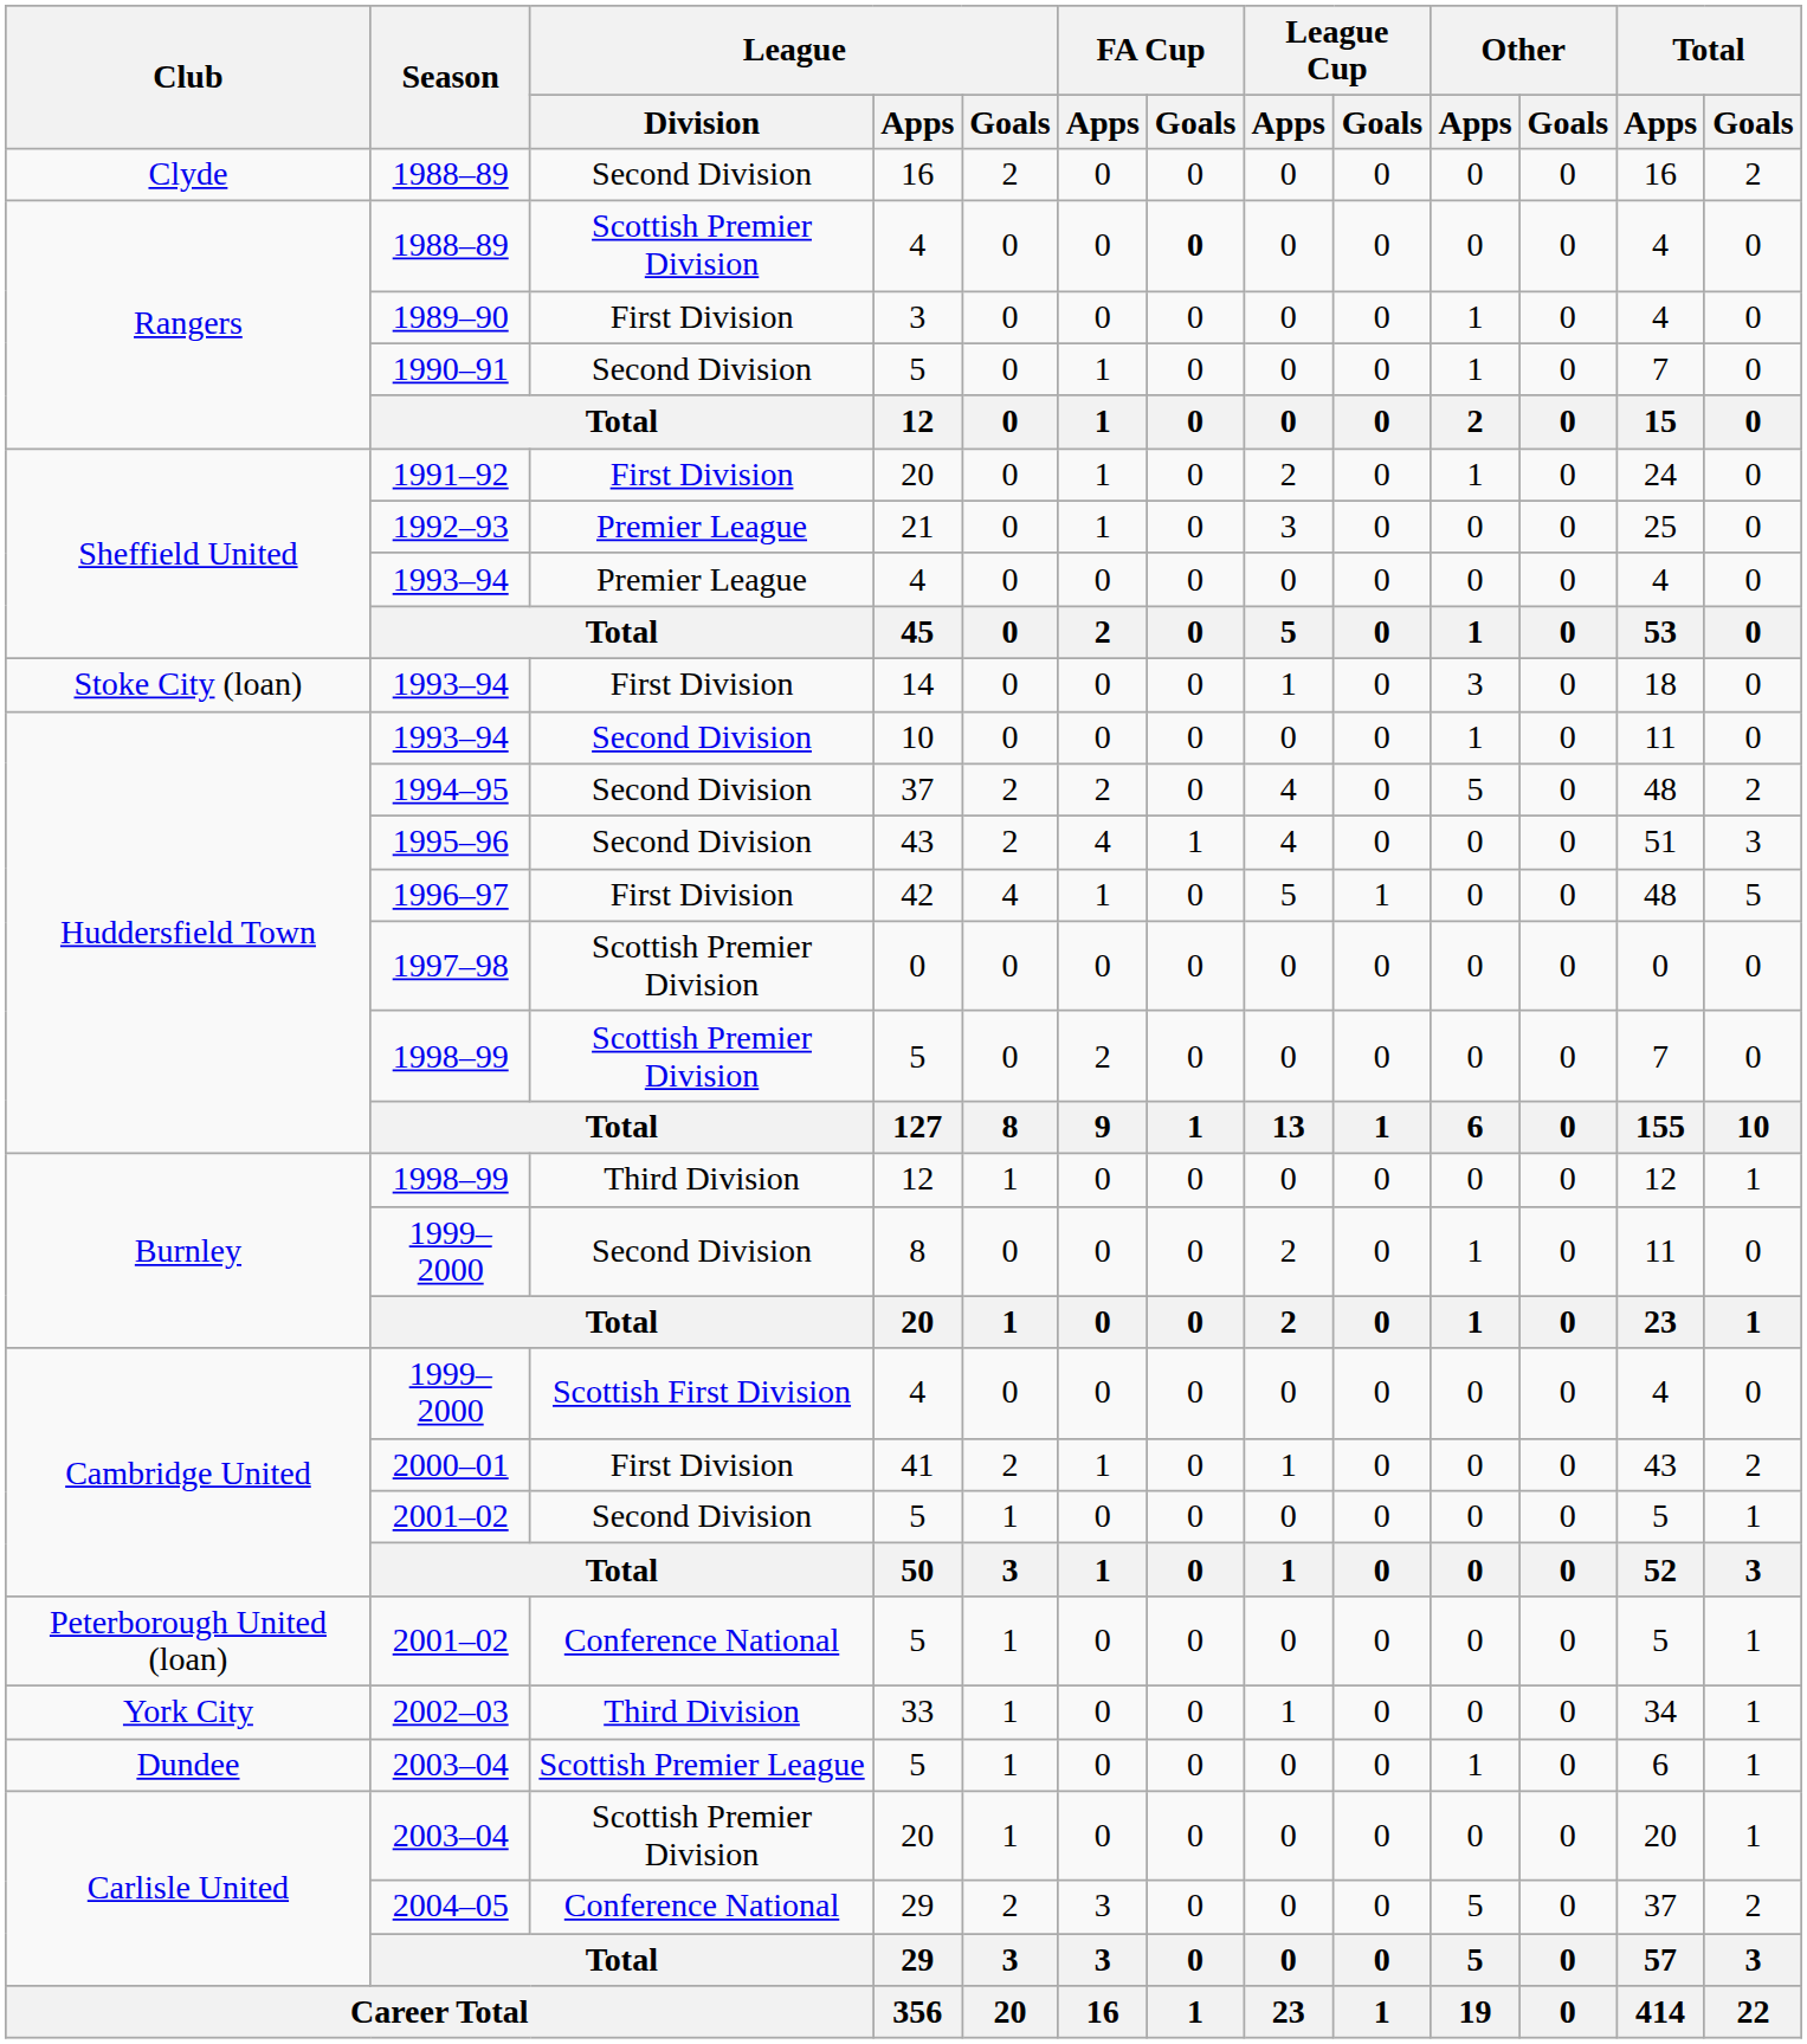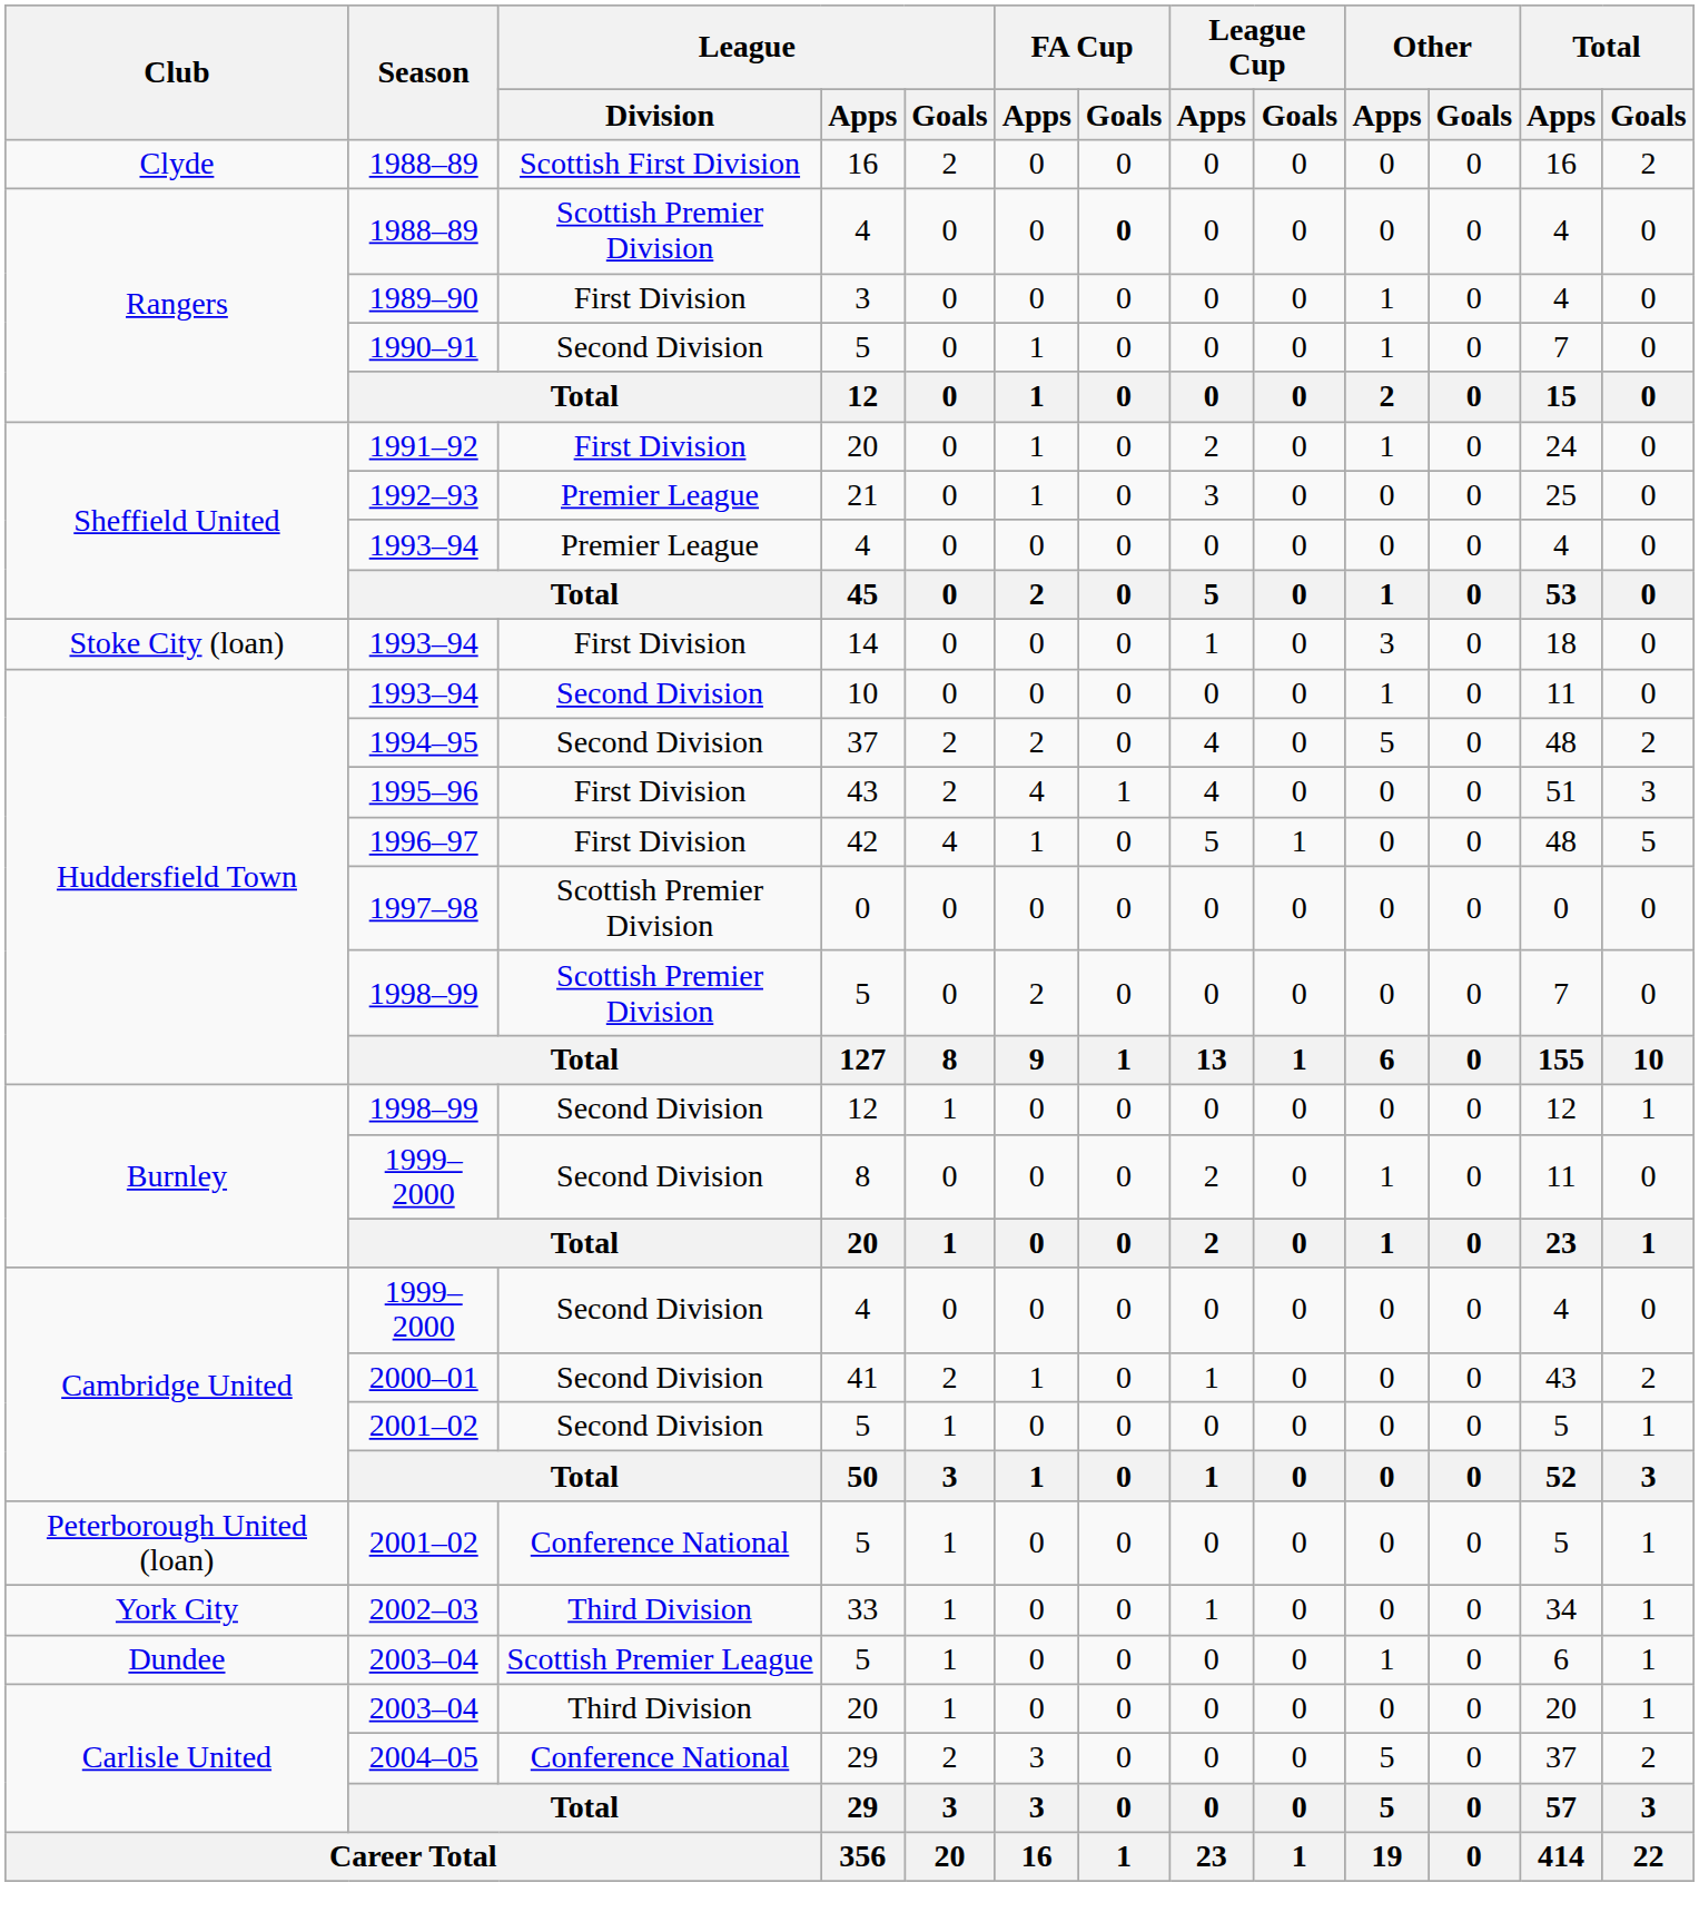 <table class="wikitable" style="text-align: center;">
 <tr>
 <th rowspan="2">Club</th>
 <th rowspan="2">Season</th>
 <th colspan="3">League</th>
 <th colspan="2">FA Cup</th>
 <th colspan="2">League Cup</th>
 <th colspan="2">Other</th>
 <th colspan="2">Total</th>
 </tr>
 <tr>
 <th>Division</th>
 <th>Apps</th>
 <th>Goals</th>
 <th>Apps</th>
 <th>Goals</th>
 <th>Apps</th>
 <th>Goals</th>
 <th>Apps</th>
 <th>Goals</th>
 <th>Apps</th>
 <th>Goals</th>
 </tr>
 <tr>
 <td><a href='#'>Clyde</a></td>
 <td><a href='#'>1988–89</a></td>
-<td>Second Division</td>
+<td><a href='#'>Scottish First Division</a></td>
 <td>16</td>
 <td>2</td>
 <td>0</td>
 <td>0</td>
 <td>0</td>
 <td>0</td>
 <td>0</td>
 <td>0</td>
 <td>16</td>
 <td>2</td>
 </tr>
 <tr>
 <td rowspan="4"><a href='#'>Rangers</a></td>
 <td><a href='#'>1988–89</a></td>
 <td><a href='#'>Scottish Premier Division</a></td>
 <td>4</td>
 <td>0</td>
 <td>0</td>
 <td><strong>0</strong></td>
 <td>0</td>
 <td>0</td>
 <td>0</td>
 <td>0</td>
 <td>4</td>
 <td>0</td>
 </tr>
 <tr>
 <td><a href='#'>1989–90</a></td>
 <td>First Division</td>
 <td>3</td>
 <td>0</td>
 <td>0</td>
 <td>0</td>
 <td>0</td>
 <td>0</td>
 <td>1</td>
 <td>0</td>
 <td>4</td>
 <td>0</td>
 </tr>
 <tr>
 <td><a href='#'>1990–91</a></td>
 <td>Second Division</td>
 <td>5</td>
 <td>0</td>
 <td>1</td>
 <td>0</td>
 <td>0</td>
 <td>0</td>
 <td>1</td>
 <td>0</td>
 <td>7</td>
 <td>0</td>
 </tr>
 <tr>
 <th colspan="2">Total</th>
 <th>12</th>
 <th>0</th>
 <th>1</th>
 <th>0</th>
 <th>0</th>
 <th>0</th>
 <th>2</th>
 <th>0</th>
 <th>15</th>
 <th>0</th>
 </tr>
 <tr>
 <td rowspan="4"><a href='#'>Sheffield United</a></td>
 <td><a href='#'>1991–92</a></td>
 <td><a href='#'>First Division</a></td>
 <td>20</td>
 <td>0</td>
 <td>1</td>
 <td>0</td>
 <td>2</td>
 <td>0</td>
 <td>1</td>
 <td>0</td>
 <td>24</td>
 <td>0</td>
 </tr>
 <tr>
 <td><a href='#'>1992–93</a></td>
 <td><a href='#'>Premier League</a></td>
 <td>21</td>
 <td>0</td>
 <td>1</td>
 <td>0</td>
 <td>3</td>
 <td>0</td>
 <td>0</td>
 <td>0</td>
 <td>25</td>
 <td>0</td>
 </tr>
 <tr>
 <td><a href='#'>1993–94</a></td>
 <td>Premier League</td>
 <td>4</td>
 <td>0</td>
 <td>0</td>
 <td>0</td>
 <td>0</td>
 <td>0</td>
 <td>0</td>
 <td>0</td>
 <td>4</td>
 <td>0</td>
 </tr>
 <tr>
 <th colspan="2">Total</th>
 <th>45</th>
 <th>0</th>
 <th>2</th>
 <th>0</th>
 <th>5</th>
 <th>0</th>
 <th>1</th>
 <th>0</th>
 <th>53</th>
 <th>0</th>
 </tr>
 <tr>
 <td><a href='#'>Stoke City</a> (loan)</td>
 <td><a href='#'>1993–94</a></td>
 <td>First Division</td>
 <td>14</td>
 <td>0</td>
 <td>0</td>
 <td>0</td>
 <td>1</td>
 <td>0</td>
 <td>3</td>
 <td>0</td>
 <td>18</td>
 <td>0</td>
 </tr>
 <tr>
 <td rowspan="7"><a href='#'>Huddersfield Town</a></td>
 <td><a href='#'>1993–94</a></td>
 <td><a href='#'>Second Division</a></td>
 <td>10</td>
 <td>0</td>
 <td>0</td>
 <td>0</td>
 <td>0</td>
 <td>0</td>
 <td>1</td>
 <td>0</td>
 <td>11</td>
 <td>0</td>
 </tr>
 <tr>
 <td><a href='#'>1994–95</a></td>
 <td>Second Division</td>
 <td>37</td>
 <td>2</td>
 <td>2</td>
 <td>0</td>
 <td>4</td>
 <td>0</td>
 <td>5</td>
 <td>0</td>
 <td>48</td>
 <td>2</td>
 </tr>
 <tr>
 <td><a href='#'>1995–96</a></td>
-<td>Second Division</td>
+<td>First Division</td>
 <td>43</td>
 <td>2</td>
 <td>4</td>
 <td>1</td>
 <td>4</td>
 <td>0</td>
 <td>0</td>
 <td>0</td>
 <td>51</td>
 <td>3</td>
 </tr>
 <tr>
 <td><a href='#'>1996–97</a></td>
 <td>First Division</td>
 <td>42</td>
 <td>4</td>
 <td>1</td>
 <td>0</td>
 <td>5</td>
 <td>1</td>
 <td>0</td>
 <td>0</td>
 <td>48</td>
 <td>5</td>
 </tr>
 <tr>
 <td><a href='#'>1997–98</a></td>
 <td>Scottish Premier Division</td>
 <td>0</td>
 <td>0</td>
 <td>0</td>
 <td>0</td>
 <td>0</td>
 <td>0</td>
 <td>0</td>
 <td>0</td>
 <td>0</td>
 <td>0</td>
 </tr>
 <tr>
 <td><a href='#'>1998–99</a></td>
 <td><a href='#'>Scottish Premier Division</a></td>
 <td>5</td>
 <td>0</td>
 <td>2</td>
 <td>0</td>
 <td>0</td>
 <td>0</td>
 <td>0</td>
 <td>0</td>
 <td>7</td>
 <td>0</td>
 </tr>
 <tr>
 <th colspan="2">Total</th>
 <th>127</th>
 <th>8</th>
 <th>9</th>
 <th>1</th>
 <th>13</th>
 <th>1</th>
 <th>6</th>
 <th>0</th>
 <th>155</th>
 <th>10</th>
 </tr>
 <tr>
 <td rowspan="3"><a href='#'>Burnley</a></td>
 <td><a href='#'>1998–99</a></td>
-<td>Third Division</td>
+<td>Second Division</td>
 <td>12</td>
 <td>1</td>
 <td>0</td>
 <td>0</td>
 <td>0</td>
 <td>0</td>
 <td>0</td>
 <td>0</td>
 <td>12</td>
 <td>1</td>
 </tr>
 <tr>
 <td><a href='#'>1999–2000</a></td>
 <td>Second Division</td>
 <td>8</td>
 <td>0</td>
 <td>0</td>
 <td>0</td>
 <td>2</td>
 <td>0</td>
 <td>1</td>
 <td>0</td>
 <td>11</td>
 <td>0</td>
 </tr>
 <tr>
 <th colspan="2">Total</th>
 <th>20</th>
 <th>1</th>
 <th>0</th>
 <th>0</th>
 <th>2</th>
 <th>0</th>
 <th>1</th>
 <th>0</th>
 <th>23</th>
 <th>1</th>
 </tr>
 <tr>
 <td rowspan="4"><a href='#'>Cambridge United</a></td>
 <td><a href='#'>1999–2000</a></td>
-<td><a href='#'>Scottish First Division</a></td>
+<td>Second Division</td>
 <td>4</td>
 <td>0</td>
 <td>0</td>
 <td>0</td>
 <td>0</td>
 <td>0</td>
 <td>0</td>
 <td>0</td>
 <td>4</td>
 <td>0</td>
 </tr>
 <tr>
 <td><a href='#'>2000–01</a></td>
-<td>First Division</td>
+<td>Second Division</td>
 <td>41</td>
 <td>2</td>
 <td>1</td>
 <td>0</td>
 <td>1</td>
 <td>0</td>
 <td>0</td>
 <td>0</td>
 <td>43</td>
 <td>2</td>
 </tr>
 <tr>
 <td><a href='#'>2001–02</a></td>
 <td>Second Division</td>
 <td>5</td>
 <td>1</td>
 <td>0</td>
 <td>0</td>
 <td>0</td>
 <td>0</td>
 <td>0</td>
 <td>0</td>
 <td>5</td>
 <td>1</td>
 </tr>
 <tr>
 <th colspan="2">Total</th>
 <th>50</th>
 <th>3</th>
 <th>1</th>
 <th>0</th>
 <th>1</th>
 <th>0</th>
 <th>0</th>
 <th>0</th>
 <th>52</th>
 <th>3</th>
 </tr>
 <tr>
 <td><a href='#'>Peterborough United</a> (loan)</td>
 <td><a href='#'>2001–02</a></td>
 <td><a href='#'>Conference National</a></td>
 <td>5</td>
 <td>1</td>
 <td>0</td>
 <td>0</td>
 <td>0</td>
 <td>0</td>
 <td>0</td>
 <td>0</td>
 <td>5</td>
 <td>1</td>
 </tr>
 <tr>
 <td><a href='#'>York City</a></td>
 <td><a href='#'>2002–03</a></td>
 <td><a href='#'>Third Division</a></td>
 <td>33</td>
 <td>1</td>
 <td>0</td>
 <td>0</td>
 <td>1</td>
 <td>0</td>
 <td>0</td>
 <td>0</td>
 <td>34</td>
 <td>1</td>
 </tr>
 <tr>
 <td><a href='#'>Dundee</a></td>
 <td><a href='#'>2003–04</a></td>
 <td><a href='#'>Scottish Premier League</a></td>
 <td>5</td>
 <td>1</td>
 <td>0</td>
 <td>0</td>
 <td>0</td>
 <td>0</td>
 <td>1</td>
 <td>0</td>
 <td>6</td>
 <td>1</td>
 </tr>
 <tr>
 <td rowspan="3"><a href='#'>Carlisle United</a></td>
 <td><a href='#'>2003–04</a></td>
-<td>Scottish Premier Division</td>
+<td>Third Division</td>
 <td>20</td>
 <td>1</td>
 <td>0</td>
 <td>0</td>
 <td>0</td>
 <td>0</td>
 <td>0</td>
 <td>0</td>
 <td>20</td>
 <td>1</td>
 </tr>
 <tr>
 <td><a href='#'>2004–05</a></td>
 <td><a href='#'>Conference National</a></td>
 <td>29</td>
 <td>2</td>
 <td>3</td>
 <td>0</td>
 <td>0</td>
 <td>0</td>
 <td>5</td>
 <td>0</td>
 <td>37</td>
 <td>2</td>
 </tr>
 <tr>
 <th colspan="2">Total</th>
 <th>29</th>
 <th>3</th>
 <th>3</th>
 <th>0</th>
 <th>0</th>
 <th>0</th>
 <th>5</th>
 <th>0</th>
 <th>57</th>
 <th>3</th>
 </tr>
 <tr>
 <th colspan="3">Career Total</th>
 <th>356</th>
 <th>20</th>
 <th>16</th>
 <th>1</th>
 <th>23</th>
 <th>1</th>
 <th>19</th>
 <th>0</th>
 <th>414</th>
 <th>22</th>
 </tr>
 </table>
